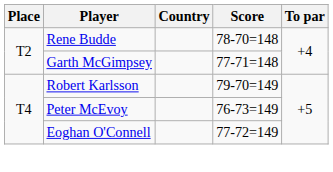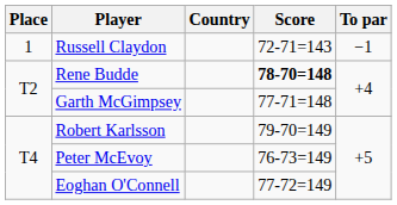 <table class="wikitable" style="font-size:95%;">
 <tr>
 <th>Place</th>
 <th>Player</th>
 <th>Country</th>
 <th>Score</th>
 <th>To par</th>
 </tr>
 <tr>
+<td align=center>1</td>
+<td><a href='#'>Russell Claydon</a></td>
+<td></td>
+<td align=center>72-71=143</td>
+<td align="center">−1</td>
+</tr>
+<tr>
 <td rowspan="2" align="center">T2</td>
 <td><a href='#'>Rene Budde</a></td>
 <td></td>
-<td align="center">78-70=148</td>
+<td align="center"><strong>78-70=148</strong></td>
 <td rowspan="2" align="center">+4</td>
 </tr>
 <tr>
 <td><a href='#'>Garth McGimpsey</a></td>
 <td></td>
 <td align="center">77-71=148</td>
 </tr>
 <tr>
 <td rowspan="3" align="center">T4</td>
 <td><a href='#'>Robert Karlsson</a></td>
 <td></td>
 <td align="center">79-70=149</td>
 <td rowspan="3" align="center">+5</td>
 </tr>
 <tr>
 <td><a href='#'>Peter McEvoy</a></td>
 <td></td>
 <td align="center">76-73=149</td>
 </tr>
 <tr>
 <td><a href='#'>Eoghan O'Connell</a></td>
 <td></td>
 <td>77-72=149</td>
 </tr>
 </table>
